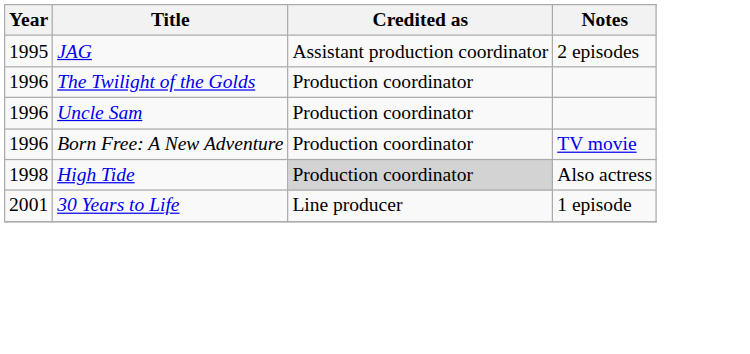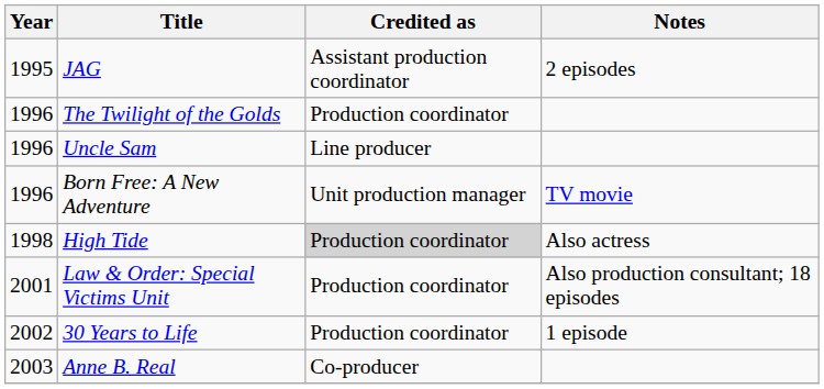 <table class="wikitable sortable">
 <tr>
 <th>Year</th>
 <th>Title</th>
 <th>Credited as</th>
 <th class="unsortable">Notes</th>
 </tr>
 <tr>
 <td>1995</td>
 <td><em><a href='#'>JAG</a></em></td>
 <td>Assistant production coordinator</td>
 <td>2 episodes</td>
 </tr>
 <tr>
 <td>1996</td>
 <td><em><a href='#'>The Twilight of the Golds</a></em></td>
 <td>Production coordinator</td>
 <td></td>
 </tr>
 <tr>
 <td>1996</td>
 <td><em><a href='#'>Uncle Sam</a></em></td>
-<td>Production coordinator</td>
+<td>Line producer</td>
 <td></td>
 </tr>
 <tr>
 <td>1996</td>
 <td><em>Born Free: A New Adventure</em></td>
-<td>Production coordinator</td>
+<td>Unit production manager</td>
 <td><a href='#'>TV movie</a></td>
 </tr>
 <tr>
 <td>1998</td>
 <td><em><a href='#'>High Tide</a></em></td>
 <td style="background: lightgrey;">Production coordinator</td>
 <td>Also actress</td>
 </tr>
 <tr>
 <td>2001</td>
+<td><em><a href='#'>Law & Order: Special Victims Unit</a></em></td>
+<td>Production coordinator</td>
+<td>Also production consultant; 18 episodes</td>
+</tr>
+<tr>
+<td>2002</td>
 <td><em><a href='#'>30 Years to Life</a></em></td>
-<td>Line producer</td>
+<td>Production coordinator</td>
 <td>1 episode</td>
+</tr>
+<tr>
+<td>2003</td>
+<td><em><a href='#'>Anne B. Real</a></em></td>
+<td>Co-producer</td>
+<td></td>
 </tr>
 <tr>
 </tr>
 </table>
